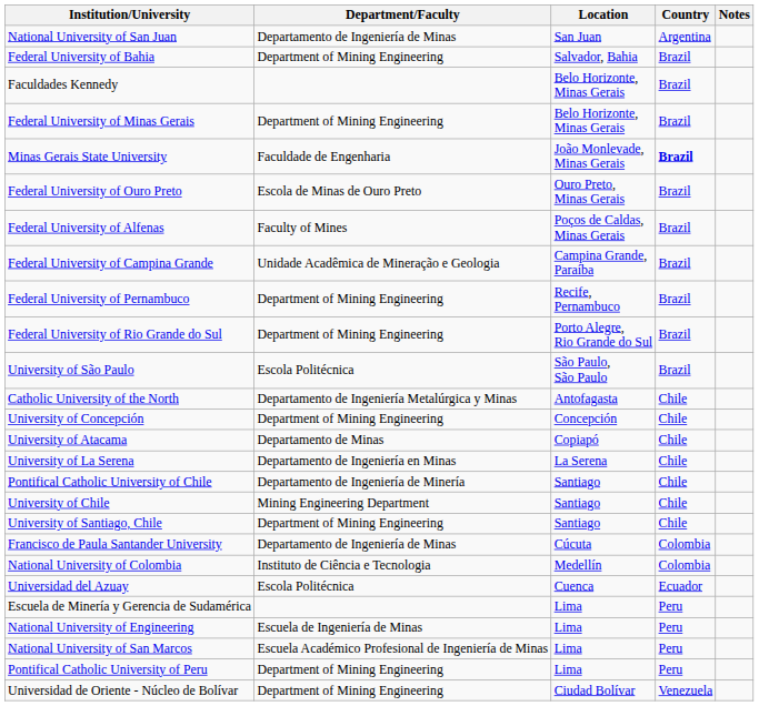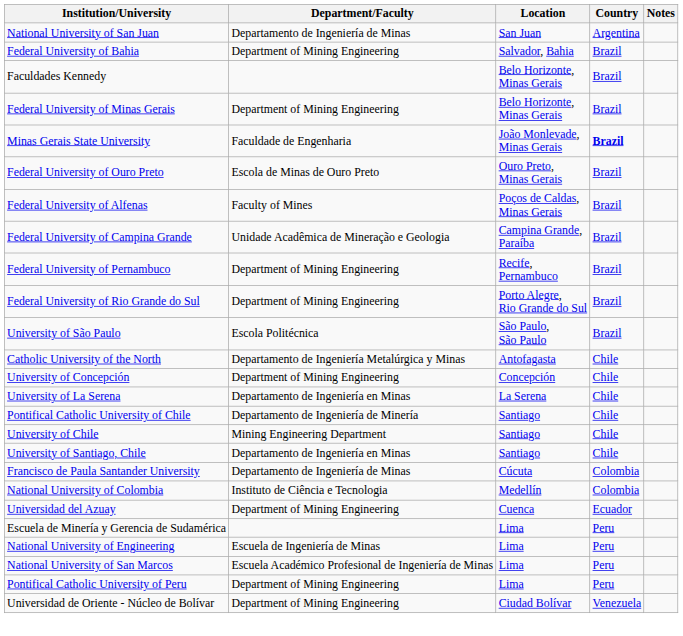 <table class="wikitable sortable">
 <tr>
 <th>Institution/University</th>
 <th>Department/Faculty</th>
 <th>Location</th>
 <th>Country</th>
 <th>Notes</th>
 </tr>
 <tr>
 <td><a href='#'>National University of San Juan</a></td>
 <td>Departamento de Ingeniería de Minas</td>
 <td><a href='#'>San Juan</a></td>
 <td><a href='#'>Argentina</a></td>
 <td></td>
 </tr>
 <tr>
 <td><a href='#'>Federal University of Bahia</a></td>
 <td>Department of Mining Engineering</td>
 <td><a href='#'>Salvador</a>, <a href='#'>Bahia</a></td>
 <td><a href='#'>Brazil</a></td>
 <td></td>
 </tr>
 <tr>
 <td>Faculdades Kennedy</td>
 <td></td>
 <td><a href='#'>Belo Horizonte</a>,<br><a href='#'>Minas Gerais</a></td>
 <td><a href='#'>Brazil</a></td>
 <td></td>
 </tr>
 <tr>
 <td><a href='#'>Federal University of Minas Gerais</a></td>
 <td>Department of Mining Engineering</td>
 <td><a href='#'>Belo Horizonte</a>,<br><a href='#'>Minas Gerais</a></td>
 <td><a href='#'>Brazil</a></td>
 <td></td>
 </tr>
 <tr>
 <td><a href='#'>Minas Gerais State University</a></td>
 <td>Faculdade de Engenharia</td>
 <td><a href='#'>João Monlevade</a>,<br><a href='#'>Minas Gerais</a></td>
 <td><strong><a href='#'>Brazil</a></strong></td>
 <td></td>
 </tr>
 <tr>
 <td><a href='#'>Federal University of Ouro Preto</a></td>
 <td>Escola de Minas de Ouro Preto</td>
 <td><a href='#'>Ouro Preto</a>,<br><a href='#'>Minas Gerais</a></td>
 <td><a href='#'>Brazil</a></td>
 <td></td>
 </tr>
 <tr>
 <td><a href='#'>Federal University of Alfenas</a></td>
 <td>Faculty of Mines</td>
 <td><a href='#'>Poços de Caldas</a>,<br><a href='#'>Minas Gerais</a></td>
 <td><a href='#'>Brazil</a></td>
 <td></td>
 </tr>
 <tr>
 <td><a href='#'>Federal University of Campina Grande</a></td>
 <td>Unidade Acadêmica de Mineração e Geologia</td>
 <td><a href='#'>Campina Grande</a>,<br><a href='#'>Paraíba</a></td>
 <td><a href='#'>Brazil</a></td>
 <td></td>
 </tr>
 <tr>
 <td><a href='#'>Federal University of Pernambuco</a></td>
 <td>Department of Mining Engineering</td>
 <td><a href='#'>Recife</a>,<br><a href='#'>Pernambuco</a></td>
 <td><a href='#'>Brazil</a></td>
 <td></td>
 </tr>
 <tr>
 <td><a href='#'>Federal University of Rio Grande do Sul</a></td>
 <td>Department of Mining Engineering</td>
 <td><a href='#'>Porto Alegre</a>,<br><a href='#'>Rio Grande do Sul</a></td>
 <td><a href='#'>Brazil</a></td>
 <td></td>
 </tr>
 <tr>
 <td><a href='#'>University of São Paulo</a></td>
 <td>Escola Politécnica</td>
 <td><a href='#'>São Paulo</a>,<br><a href='#'>São Paulo</a></td>
 <td><a href='#'>Brazil</a></td>
 <td></td>
 </tr>
 <tr>
 <td><a href='#'>Catholic University of the North</a></td>
 <td>Departamento de Ingeniería Metalúrgica y Minas</td>
 <td><a href='#'>Antofagasta</a></td>
 <td><a href='#'>Chile</a></td>
 <td></td>
 </tr>
 <tr>
 <td><a href='#'>University of Concepción</a></td>
 <td>Department of Mining Engineering</td>
 <td><a href='#'>Concepción</a></td>
 <td><a href='#'>Chile</a></td>
 <td></td>
 </tr>
 <tr>
-<td><a href='#'>University of Atacama</a></td>
-<td>Departamento de Minas</td>
-<td><a href='#'>Copiapó</a></td>
-<td><a href='#'>Chile</a></td>
-<td></td>
-</tr>
-<tr>
 <td><a href='#'>University of La Serena</a></td>
 <td>Departamento de Ingeniería en Minas</td>
 <td><a href='#'>La Serena</a></td>
 <td><a href='#'>Chile</a></td>
 <td></td>
 </tr>
 <tr>
 <td><a href='#'>Pontifical Catholic University of Chile</a></td>
 <td>Departamento de Ingeniería de Minería</td>
 <td><a href='#'>Santiago</a></td>
 <td><a href='#'>Chile</a></td>
 <td></td>
 </tr>
 <tr>
 <td><a href='#'>University of Chile</a></td>
 <td>Mining Engineering Department</td>
 <td><a href='#'>Santiago</a></td>
 <td><a href='#'>Chile</a></td>
 <td></td>
 </tr>
 <tr>
 <td><a href='#'>University of Santiago, Chile</a></td>
-<td>Department of Mining Engineering</td>
+<td>Departamento de Ingeniería en Minas</td>
 <td><a href='#'>Santiago</a></td>
 <td><a href='#'>Chile</a></td>
 <td></td>
 </tr>
 <tr>
 <td><a href='#'>Francisco de Paula Santander University</a></td>
 <td>Departamento de Ingeniería de Minas</td>
 <td><a href='#'>Cúcuta</a></td>
 <td><a href='#'>Colombia</a></td>
 <td></td>
 </tr>
 <tr>
 <td><a href='#'>National University of Colombia</a></td>
 <td>Instituto de Ciência e Tecnologia</td>
 <td><a href='#'>Medellín</a></td>
 <td><a href='#'>Colombia</a></td>
 <td></td>
 </tr>
 <tr>
 <td><a href='#'>Universidad del Azuay</a></td>
-<td>Escola Politécnica</td>
+<td>Department of Mining Engineering</td>
 <td><a href='#'>Cuenca</a></td>
 <td><a href='#'>Ecuador</a></td>
 <td></td>
 </tr>
 <tr>
 <td>Escuela de Minería y Gerencia de Sudamérica</td>
 <td></td>
 <td><a href='#'>Lima</a></td>
 <td><a href='#'>Peru</a></td>
 <td></td>
 </tr>
 <tr>
 <td><a href='#'>National University of Engineering</a></td>
 <td>Escuela de Ingeniería de Minas</td>
 <td><a href='#'>Lima</a></td>
 <td><a href='#'>Peru</a></td>
 <td></td>
 </tr>
 <tr>
 <td><a href='#'>National University of San Marcos</a></td>
 <td>Escuela Académico Profesional de Ingeniería de Minas</td>
 <td><a href='#'>Lima</a></td>
 <td><a href='#'>Peru</a></td>
 <td></td>
 </tr>
 <tr>
 <td><a href='#'>Pontifical Catholic University of Peru</a></td>
 <td>Department of Mining Engineering</td>
 <td><a href='#'>Lima</a></td>
 <td><a href='#'>Peru</a></td>
 <td></td>
 </tr>
 <tr>
 <td>Universidad de Oriente - Núcleo de Bolívar</td>
 <td>Department of Mining Engineering</td>
 <td><a href='#'>Ciudad Bolívar</a></td>
 <td><a href='#'>Venezuela</a></td>
 <td></td>
 </tr>
 </table>
